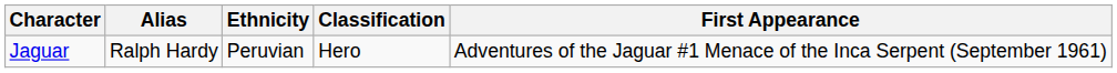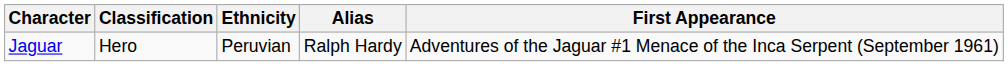 <table class="wikitable">
 <tr>
 <th>Character</th>
+<th>Classification</th>
+<th>Ethnicity</th>
 <th>Alias</th>
-<th>Ethnicity</th>
-<th>Classification</th>
 <th>First Appearance</th>
 </tr>
 <tr>
 <td><a href='#'>Jaguar</a></td>
+<td>Hero</td>
+<td>Peruvian</td>
 <td>Ralph Hardy</td>
-<td>Peruvian</td>
-<td>Hero</td>
 <td>Adventures of the Jaguar #1 Menace of the Inca Serpent (September 1961)</td>
 </tr>
 </table>
